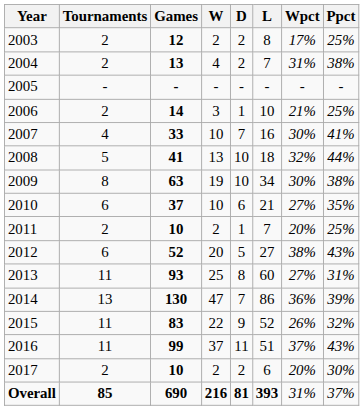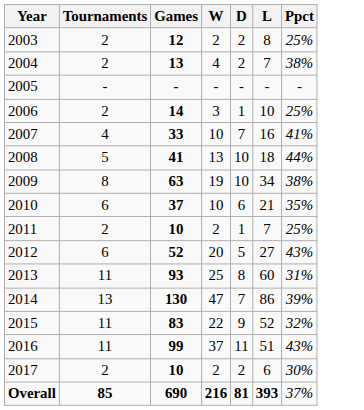 <table class="wikitable sortable">
 <tr>
 <th>Year</th>
 <th>Tournaments</th>
 <th>Games</th>
 <th>W</th>
 <th>D</th>
 <th>L</th>
-<th>Wpct</th>
 <th>Ppct</th>
 </tr>
 <tr>
 <td>2003</td>
 <td align=center>2</td>
 <td align=center><strong>12</strong></td>
 <td align=center>2</td>
 <td align=center>2</td>
 <td align=center>8</td>
-<td align=center><em>17%</em></td>
 <td align=center><em>25%</em></td>
 </tr>
 <tr>
 <td>2004</td>
 <td align=center>2</td>
 <td align=center><strong>13</strong></td>
 <td align=center>4</td>
 <td align=center>2</td>
 <td align=center>7</td>
-<td align=center><em>31%</em></td>
 <td align=center><em>38%</em></td>
 </tr>
 <tr>
 <td>2005</td>
 <td align=center>-</td>
 <td align=center><strong>-</strong></td>
 <td align=center>-</td>
 <td align=center>-</td>
 <td align=center>-</td>
 <td align=center><em>-</em></td>
-<td align=center><em>-</em></td>
 </tr>
 <tr>
 <td>2006</td>
 <td align=center>2</td>
 <td align=center><strong>14</strong></td>
 <td align=center>3</td>
 <td align=center>1</td>
 <td align=center>10</td>
-<td align=center><em>21%</em></td>
 <td align=center><em>25%</em></td>
 </tr>
 <tr>
 <td>2007</td>
 <td align=center>4</td>
 <td align=center><strong>33</strong></td>
 <td align=center>10</td>
 <td align=center>7</td>
 <td align=center>16</td>
-<td align=center><em>30%</em></td>
 <td align=center><em>41%</em></td>
 </tr>
 <tr>
 <td>2008</td>
 <td align=center>5</td>
 <td align=center><strong>41</strong></td>
 <td align=center>13</td>
 <td align=center>10</td>
 <td align=center>18</td>
-<td align=center><em>32%</em></td>
 <td align=center><em>44%</em></td>
 </tr>
 <tr>
 <td>2009</td>
 <td align=center>8</td>
 <td align=center><strong>63</strong></td>
 <td align=center>19</td>
 <td align=center>10</td>
 <td align=center>34</td>
-<td align=center><em>30%</em></td>
 <td align=center><em>38%</em></td>
 </tr>
 <tr>
 <td>2010</td>
 <td align=center>6</td>
 <td align=center><strong>37</strong></td>
 <td align=center>10</td>
 <td align=center>6</td>
 <td align=center>21</td>
-<td align=center><em>27%</em></td>
 <td align=center><em>35%</em></td>
 </tr>
 <tr>
 <td>2011</td>
 <td align=center>2</td>
 <td align=center><strong>10</strong></td>
 <td align=center>2</td>
 <td align=center>1</td>
 <td align=center>7</td>
-<td align=center><em>20%</em></td>
 <td align=center><em>25%</em></td>
 </tr>
 <tr>
 <td>2012</td>
 <td align=center>6</td>
 <td align=center><strong>52</strong></td>
 <td align=center>20</td>
 <td align=center>5</td>
 <td align=center>27</td>
-<td align=center><em>38%</em></td>
 <td align=center><em>43%</em></td>
 </tr>
 <tr>
 <td>2013</td>
 <td align=center>11</td>
 <td align=center><strong>93</strong></td>
 <td align=center>25</td>
 <td align=center>8</td>
 <td align=center>60</td>
-<td align=center><em>27%</em></td>
 <td align=center><em>31%</em></td>
 </tr>
 <tr>
 <td>2014</td>
 <td align=center>13</td>
 <td align=center><strong>130</strong></td>
 <td align=center>47</td>
 <td align=center>7</td>
 <td align=center>86</td>
-<td align=center><em>36%</em></td>
 <td align=center><em>39%</em></td>
 </tr>
 <tr>
 <td>2015</td>
 <td align=center>11</td>
 <td align=center><strong>83</strong></td>
 <td align=center>22</td>
 <td align=center>9</td>
 <td align=center>52</td>
-<td align=center><em>26%</em></td>
 <td align=center><em>32%</em></td>
 </tr>
 <tr>
 <td>2016</td>
 <td align=center>11</td>
 <td align=center><strong>99</strong></td>
 <td align=center>37</td>
 <td align=center>11</td>
 <td align=center>51</td>
-<td align=center><em>37%</em></td>
 <td align=center><em>43%</em></td>
 </tr>
 <tr>
 <td>2017</td>
 <td align=center>2</td>
 <td align=center><strong>10</strong></td>
 <td align=center>2</td>
 <td align=center>2</td>
 <td align=center>6</td>
-<td align=center><em>20%</em></td>
 <td align=center><em>30%</em></td>
 </tr>
 <tr>
 <td><strong>Overall</strong></td>
 <td align=center><strong>85</strong></td>
 <td align=center><strong>690</strong></td>
 <td align=center><strong>216</strong></td>
 <td align=center><strong>81</strong></td>
 <td align=center><strong>393</strong></td>
-<td align=center><em>31%</em></td>
 <td align=center><em>37%</em></td>
 </tr>
 </table>
